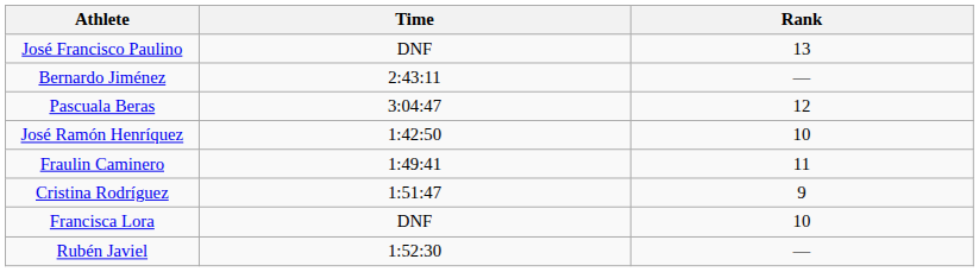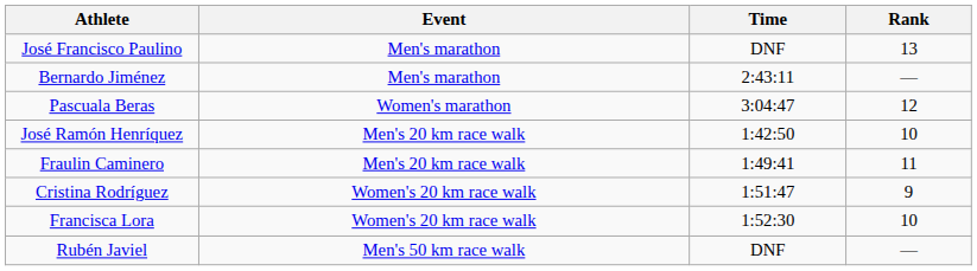 <table class="wikitable" style="font-size:95%; text-align:center;" width="95%">
 <tr>
 <th>Athlete</th>
+<th>Event</th>
 <th>Time</th>
 <th>Rank</th>
 </tr>
 <tr>
 <td width=20%><a href='#'>José Francisco Paulino</a></td>
+<td><a href='#'>Men's marathon</a></td>
 <td>DNF</td>
 <td>13</td>
 </tr>
 <tr>
 <td width=20%><a href='#'>Bernardo Jiménez</a></td>
+<td><a href='#'>Men's marathon</a></td>
 <td>2:43:11</td>
 <td>—</td>
 </tr>
 <tr>
 <td width=20%><a href='#'>Pascuala Beras</a></td>
+<td><a href='#'>Women's marathon</a></td>
 <td>3:04:47</td>
 <td>12</td>
 </tr>
 <tr>
 <td width=20%><a href='#'>José Ramón Henríquez</a></td>
+<td><a href='#'>Men's 20 km race walk</a></td>
 <td>1:42:50</td>
 <td>10</td>
 </tr>
 <tr>
 <td width=20%><a href='#'>Fraulin Caminero</a></td>
+<td><a href='#'>Men's 20 km race walk</a></td>
 <td>1:49:41</td>
 <td>11</td>
 </tr>
 <tr>
 <td width=20%><a href='#'>Cristina Rodríguez</a></td>
+<td><a href='#'>Women's 20 km race walk</a></td>
 <td>1:51:47</td>
 <td>9</td>
 </tr>
 <tr>
 <td width=20%><a href='#'>Francisca Lora</a></td>
-<td>DNF</td>
+<td><a href='#'>Women's 20 km race walk</a></td>
+<td>1:52:30</td>
 <td>10</td>
 </tr>
 <tr>
 <td width=20%><a href='#'>Rubén Javiel</a></td>
-<td>1:52:30</td>
+<td><a href='#'>Men's 50 km race walk</a></td>
+<td>DNF</td>
 <td>—</td>
 </tr>
 </table>
